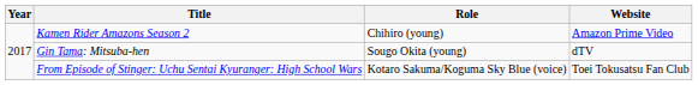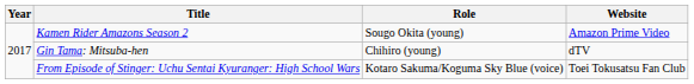 <table class="wikitable">
 <tr>
 <th>Year</th>
 <th>Title</th>
 <th>Role</th>
 <th>Website</th>
 </tr>
 <tr>
 <td rowspan="3">2017</td>
 <td><em><a href='#'>Kamen Rider Amazons Season 2</a></em></td>
-<td>Chihiro (young)</td>
+<td>Sougo Okita (young)</td>
 <td><a href='#'>Amazon Prime Video</a></td>
 </tr>
 <tr>
 <td><em><a href='#'>Gin Tama</a>: Mitsuba-hen</em></td>
-<td>Sougo Okita (young)</td>
+<td>Chihiro (young)</td>
 <td>dTV</td>
 </tr>
 <tr>
 <td><em><a href='#'>From Episode of Stinger: Uchu Sentai Kyuranger: High School Wars</a></em></td>
 <td>Kotaro Sakuma/Koguma Sky Blue (voice)</td>
 <td>Toei Tokusatsu Fan Club</td>
 </tr>
 </table>
